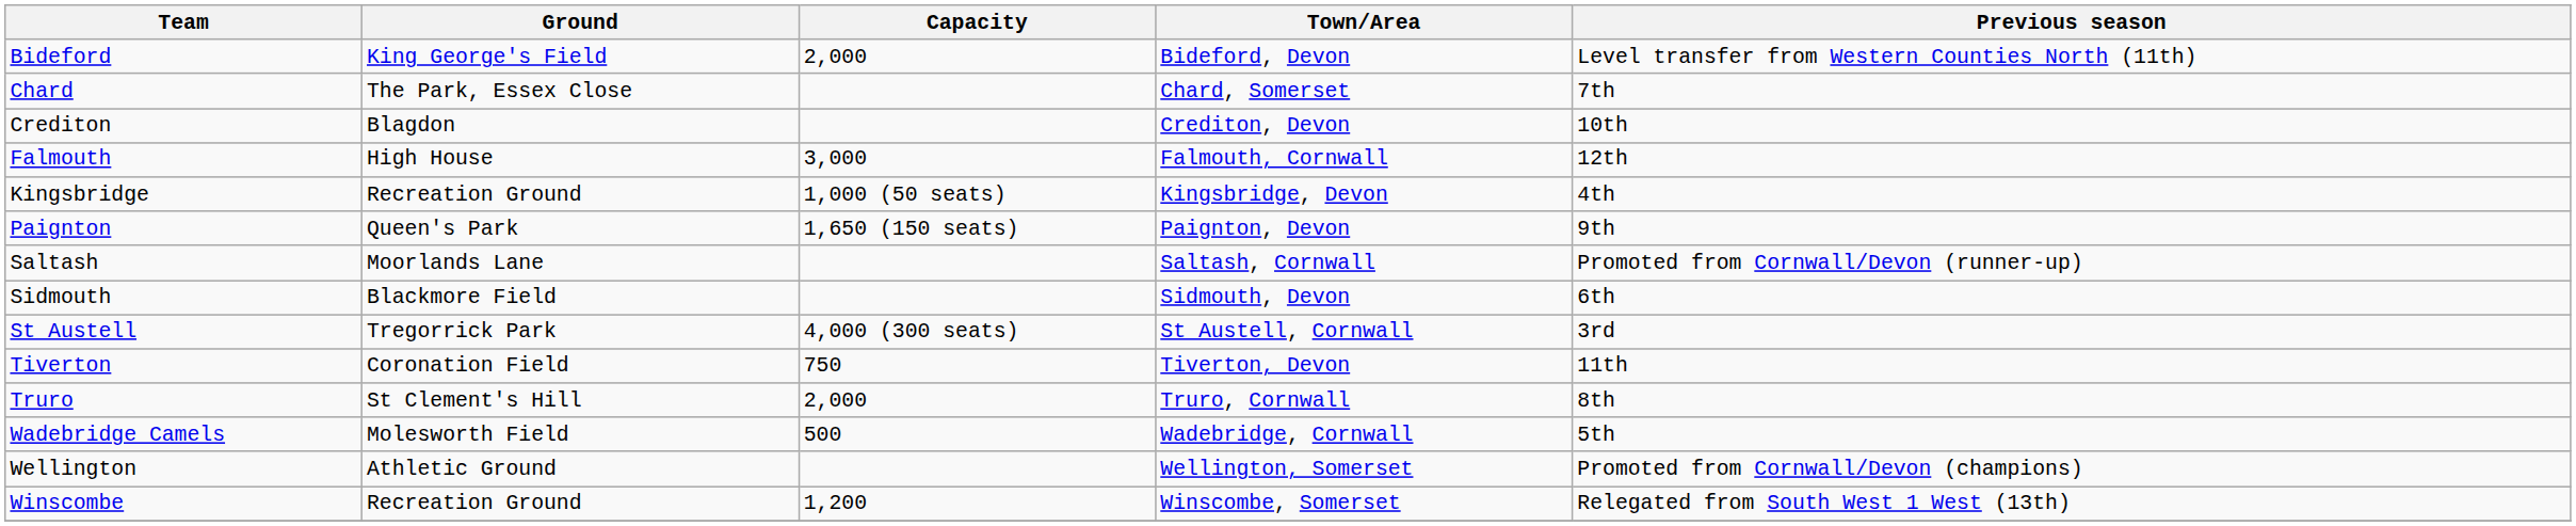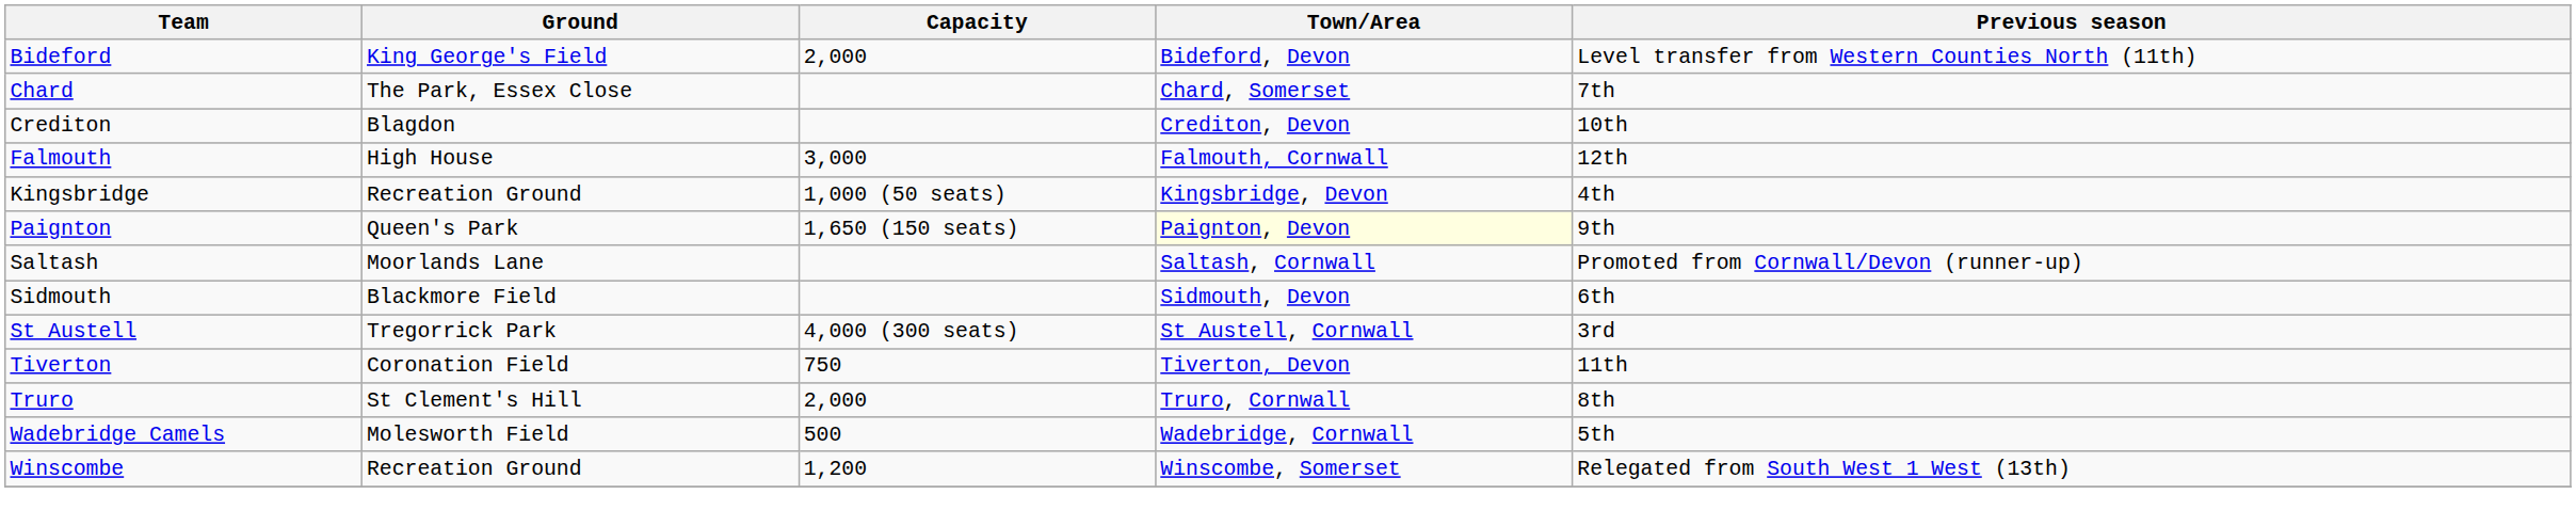 <table class="wikitable sortable" width=100%>
 <tr>
 <th>Team</th>
 <th>Ground</th>
 <th>Capacity</th>
 <th>Town/Area</th>
 <th>Previous season</th>
 </tr>
 <tr>
 <td><a href='#'>Bideford</a></td>
 <td><a href='#'>King George's Field</a></td>
 <td>2,000</td>
 <td><a href='#'>Bideford</a>, <a href='#'>Devon</a></td>
 <td>Level transfer from <a href='#'>Western Counties North</a> (11th)</td>
 </tr>
 <tr>
 <td><a href='#'>Chard</a></td>
 <td>The Park, Essex Close</td>
 <td></td>
 <td><a href='#'>Chard</a>,  <a href='#'>Somerset</a></td>
 <td>7th</td>
 </tr>
 <tr>
 <td>Crediton</td>
 <td>Blagdon</td>
 <td></td>
 <td><a href='#'>Crediton</a>, <a href='#'>Devon</a></td>
 <td>10th</td>
 </tr>
 <tr>
 <td><a href='#'>Falmouth</a></td>
 <td>High House</td>
 <td>3,000</td>
 <td><a href='#'>Falmouth, Cornwall</a></td>
 <td>12th</td>
 </tr>
 <tr>
 <td>Kingsbridge</td>
 <td>Recreation Ground</td>
 <td>1,000 (50 seats)</td>
 <td><a href='#'>Kingsbridge</a>, <a href='#'>Devon</a></td>
 <td>4th</td>
 </tr>
 <tr>
 <td><a href='#'>Paignton</a></td>
 <td>Queen's Park</td>
 <td>1,650 (150 seats)</td>
-<td><a href='#'>Paignton</a>, <a href='#'>Devon</a></td>
+<td style="background: lightyellow;"><a href='#'>Paignton</a>, <a href='#'>Devon</a></td>
 <td>9th</td>
 </tr>
 <tr>
 <td>Saltash</td>
 <td>Moorlands Lane</td>
 <td></td>
 <td><a href='#'>Saltash</a>, <a href='#'>Cornwall</a></td>
 <td>Promoted from <a href='#'>Cornwall/Devon</a> (runner-up)</td>
 </tr>
 <tr>
 <td>Sidmouth</td>
 <td>Blackmore Field</td>
 <td></td>
 <td><a href='#'>Sidmouth</a>, <a href='#'>Devon</a></td>
 <td>6th</td>
 </tr>
 <tr>
 <td><a href='#'>St Austell</a></td>
 <td>Tregorrick Park</td>
 <td>4,000 (300 seats)</td>
 <td><a href='#'>St Austell</a>, <a href='#'>Cornwall</a></td>
 <td>3rd</td>
 </tr>
 <tr>
 <td><a href='#'>Tiverton</a></td>
 <td>Coronation Field</td>
 <td>750</td>
 <td><a href='#'>Tiverton, Devon</a></td>
 <td>11th</td>
 </tr>
 <tr>
 <td><a href='#'>Truro</a></td>
 <td>St Clement's Hill</td>
 <td>2,000</td>
 <td><a href='#'>Truro</a>, <a href='#'>Cornwall</a></td>
 <td>8th</td>
 </tr>
 <tr>
 <td><a href='#'>Wadebridge Camels</a></td>
 <td>Molesworth Field</td>
 <td>500</td>
 <td><a href='#'>Wadebridge</a>, <a href='#'>Cornwall</a></td>
 <td>5th</td>
 </tr>
 <tr>
-<td>Wellington</td>
-<td>Athletic Ground</td>
-<td></td>
-<td><a href='#'>Wellington, Somerset</a></td>
-<td>Promoted from <a href='#'>Cornwall/Devon</a> (champions)</td>
-</tr>
-<tr>
 <td><a href='#'>Winscombe</a></td>
 <td>Recreation Ground</td>
 <td>1,200</td>
 <td><a href='#'>Winscombe</a>, <a href='#'>Somerset</a></td>
 <td>Relegated from <a href='#'>South West 1 West</a> (13th)</td>
 </tr>
 <tr>
 </tr>
 </table>
